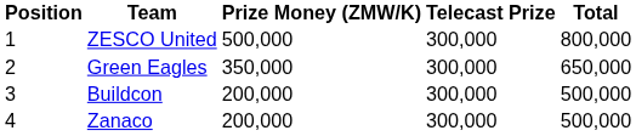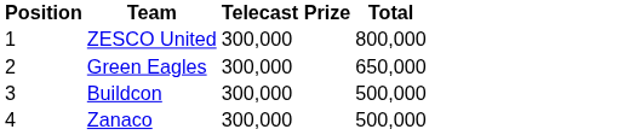 <table class="wiki table">
 <tr>
 <th>Position</th>
 <th>Team</th>
-<th>Prize Money (ZMW/K)</th>
 <th>Telecast Prize</th>
 <th>Total</th>
 </tr>
 <tr>
 <td>1</td>
 <td><a href='#'>ZESCO United</a></td>
-<td>500,000</td>
 <td>300,000</td>
 <td>800,000</td>
 </tr>
 <tr>
 <td>2</td>
 <td><a href='#'>Green Eagles</a></td>
-<td>350,000</td>
 <td>300,000</td>
 <td>650,000</td>
 </tr>
 <tr>
 <td>3</td>
 <td><a href='#'>Buildcon</a></td>
-<td>200,000</td>
 <td>300,000</td>
 <td>500,000</td>
 </tr>
 <tr>
 <td>4</td>
 <td><a href='#'>Zanaco</a></td>
-<td>200,000</td>
 <td>300,000</td>
 <td>500,000</td>
 </tr>
 </table>
